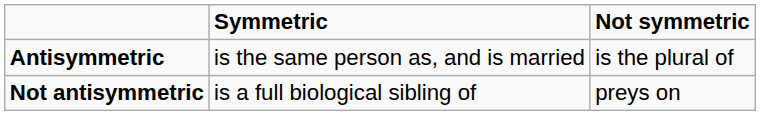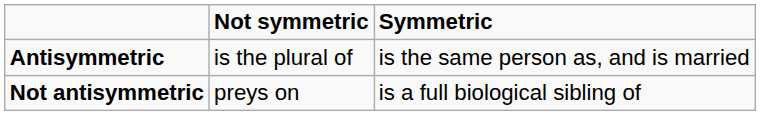 <table class="wikitable">
 <tr>
 <td></td>
+<td><strong>Not symmetric</strong></td>
 <td><strong>Symmetric</strong></td>
-<td><strong>Not symmetric</strong></td>
 </tr>
 <tr>
 <td><strong>Antisymmetric</strong></td>
+<td>is the plural of</td>
 <td>is the same person as, and is married</td>
-<td>is the plural of</td>
 </tr>
 <tr>
 <td><strong>Not antisymmetric</strong></td>
+<td>preys on</td>
 <td>is a full biological sibling of</td>
-<td>preys on</td>
 </tr>
 </table>
